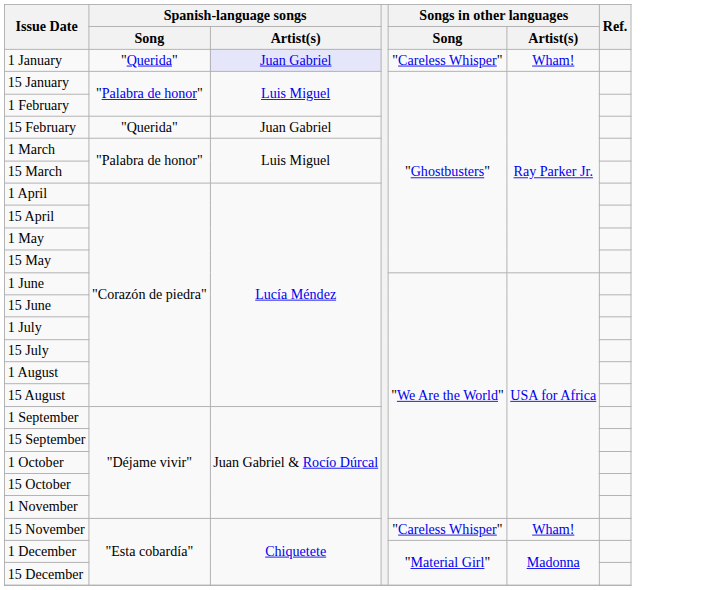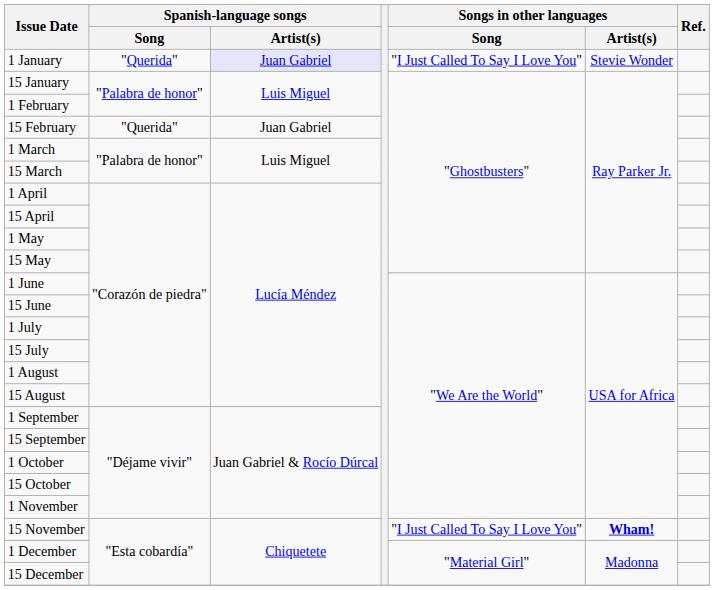 <table class="wikitable">
 <tr>
 <th style="text-align: center;" rowspan="2">Issue Date</th>
 <th style="text-align: center;" colspan="2">Spanish-language songs</th>
 <th style="text-align: center;" colspan="1" rowspan="26"></th>
 <th style="text-align: center;" colspan="2">Songs in other languages</th>
 <th style="text-align: center;" rowspan="2">Ref.</th>
 </tr>
 <tr>
 <th>Song</th>
 <th>Artist(s)</th>
 <th>Song</th>
 <th>Artist(s)</th>
 </tr>
 <tr>
 <td>1 January</td>
 <td align="center">"<a href='#'>Querida</a>"</td>
 <td align="center" style="background: lavender;"><a href='#'>Juan Gabriel</a></td>
-<td align="center">"<a href='#'>Careless Whisper</a>"</td>
-<td align="center"><a href='#'>Wham!</a></td>
+<td align="center">"<a href='#'>I Just Called To Say I Love You</a>"</td>
+<td align="center"><a href='#'>Stevie Wonder</a></td>
 <td align="center"></td>
 </tr>
 <tr>
 <td>15 January</td>
 <td align="center" rowspan="2">"<a href='#'>Palabra de honor</a>"</td>
 <td align="center" rowspan="2"><a href='#'>Luis Miguel</a></td>
 <td align="center" rowspan="9">"<a href='#'>Ghostbusters</a>"</td>
 <td align="center" rowspan="9"><a href='#'>Ray Parker Jr.</a></td>
 <td align="center" rowspan="1"></td>
 </tr>
 <tr>
 <td>1 February</td>
 <td align="center" rowspan="1"></td>
 </tr>
 <tr>
 <td>15 February</td>
 <td align="center">"Querida"</td>
 <td align="center">Juan Gabriel</td>
 <td align="center"></td>
 </tr>
 <tr>
 <td>1 March</td>
 <td align="center" rowspan="2">"Palabra de honor"</td>
 <td align="center" rowspan="2">Luis Miguel</td>
 <td align="center"></td>
 </tr>
 <tr>
 <td>15 March</td>
 <td align="center" rowspan="1"></td>
 </tr>
 <tr>
 <td>1 April</td>
 <td align="center" rowspan="10">"Corazón de piedra"</td>
 <td align="center" rowspan="10"><a href='#'>Lucía Méndez</a></td>
 <td align="center" rowspan="1"></td>
 </tr>
 <tr>
 <td>15 April</td>
 <td align="center" rowspan="1"></td>
 </tr>
 <tr>
 <td>1 May</td>
 <td align="center" rowspan="1"></td>
 </tr>
 <tr>
 <td>15 May</td>
 <td align="center"></td>
 </tr>
 <tr>
 <td>1 June</td>
 <td align="center" rowspan="11">"<a href='#'>We Are the World</a>"</td>
 <td align="center" rowspan="11"><a href='#'>USA for Africa</a></td>
 <td align="center"></td>
 </tr>
 <tr>
 <td>15 June</td>
 <td align="center" rowspan="1"></td>
 </tr>
 <tr>
 <td>1 July</td>
 <td align="center" rowspan="1"></td>
 </tr>
 <tr>
 <td>15 July</td>
 <td align="center" rowspan="1"></td>
 </tr>
 <tr>
 <td>1 August</td>
 <td align="center"></td>
 </tr>
 <tr>
 <td>15 August</td>
 <td align="center" rowspan="1"></td>
 </tr>
 <tr>
 <td>1 September</td>
 <td align="center" rowspan="5">"Déjame vivir"</td>
 <td align="center" rowspan="5">Juan Gabriel & <a href='#'>Rocío Dúrcal</a></td>
 <td align="center" rowspan="1"></td>
 </tr>
 <tr>
 <td>15 September</td>
 <td align="center" rowspan="1"></td>
 </tr>
 <tr>
 <td>1 October</td>
 <td align="center" rowspan="1"></td>
 </tr>
 <tr>
 <td>15 October</td>
 <td align="center" rowspan="1"></td>
 </tr>
 <tr>
 <td>1 November</td>
 <td align="center" rowspan="1"></td>
 </tr>
 <tr>
 <td>15 November</td>
 <td align="center" rowspan="3">"Esta cobardía"</td>
 <td align="center" rowspan="3"><a href='#'>Chiquetete</a></td>
-<td align="center">"<a href='#'>Careless Whisper</a>"</td>
-<td align="center"><a href='#'>Wham!</a></td>
+<td align="center">"<a href='#'>I Just Called To Say I Love You</a>"</td>
+<td align="center"><strong><a href='#'>Wham!</a></strong></td>
 <td align="center"></td>
 </tr>
 <tr>
 <td>1 December</td>
 <td align="center" rowspan="2">"<a href='#'>Material Girl</a>"</td>
 <td align="center" rowspan="2"><a href='#'>Madonna</a></td>
 <td align="center"></td>
 </tr>
 <tr>
 <td>15 December</td>
 <td align="center" rowspan="1"></td>
 </tr>
 <tr>
 </tr>
 </table>
